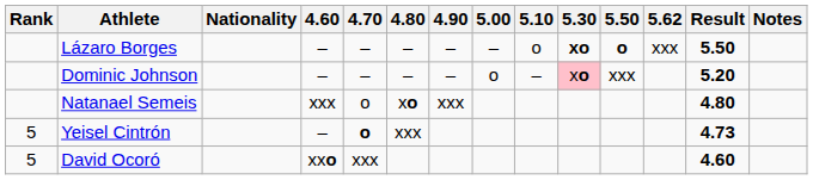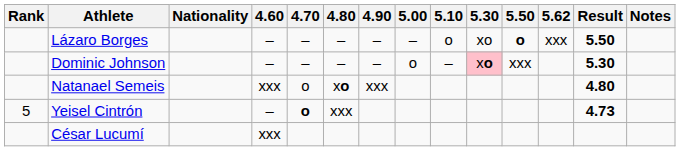 <table class="wikitable sortable" style="text-align:center">
 <tr>
 <th>Rank</th>
 <th>Athlete</th>
 <th>Nationality</th>
 <th>4.60</th>
 <th>4.70</th>
 <th>4.80</th>
 <th>4.90</th>
 <th>5.00</th>
 <th>5.10</th>
 <th>5.30</th>
 <th>5.50</th>
 <th>5.62</th>
 <th>Result</th>
 <th>Notes</th>
 </tr>
 <tr>
 <td></td>
 <td align="left"><a href='#'>Lázaro Borges</a></td>
 <td align=left></td>
 <td>–</td>
 <td>–</td>
 <td>–</td>
 <td>–</td>
 <td>–</td>
 <td>o</td>
-<td><strong>xo</strong></td>
+<td>xo</td>
 <td><strong>o</strong></td>
 <td>xxx</td>
 <td><strong>5.50</strong></td>
 <td></td>
 </tr>
 <tr>
 <td></td>
 <td align="left"><a href='#'>Dominic Johnson</a></td>
 <td align=left></td>
 <td>–</td>
 <td>–</td>
 <td>–</td>
 <td>–</td>
 <td>o</td>
 <td>–</td>
 <td style="background: pink;">x<strong>o</strong></td>
 <td>xxx</td>
 <td></td>
-<td><strong>5.20</strong></td>
+<td><strong>5.30</strong></td>
 <td></td>
 </tr>
 <tr>
 <td></td>
 <td align="left"><a href='#'>Natanael Semeis</a></td>
 <td align=left></td>
 <td>xxx</td>
 <td>o</td>
 <td>x<strong>o</strong></td>
 <td>xxx</td>
 <td></td>
 <td></td>
 <td></td>
 <td></td>
 <td></td>
 <td><strong>4.80</strong></td>
 <td></td>
 </tr>
 <tr>
 <td>5</td>
 <td align="left"><a href='#'>Yeisel Cintrón</a></td>
 <td align=left></td>
 <td>–</td>
 <td><strong>o</strong></td>
 <td>xxx</td>
 <td></td>
 <td></td>
 <td></td>
 <td></td>
 <td></td>
 <td></td>
 <td><strong>4.73</strong></td>
 <td></td>
 </tr>
 <tr>
-<td>5</td>
-<td align="left"><a href='#'>David Ocoró</a></td>
+<td></td>
+<td align="left"><a href='#'>César Lucumí</a></td>
 <td align=left></td>
-<td>xx<strong>o</strong></td>
 <td>xxx</td>
 <td></td>
 <td></td>
 <td></td>
 <td></td>
 <td></td>
 <td></td>
 <td></td>
-<td><strong>4.60</strong></td>
+<td></td>
+<td><strong></strong></td>
 <td></td>
 </tr>
 </table>
